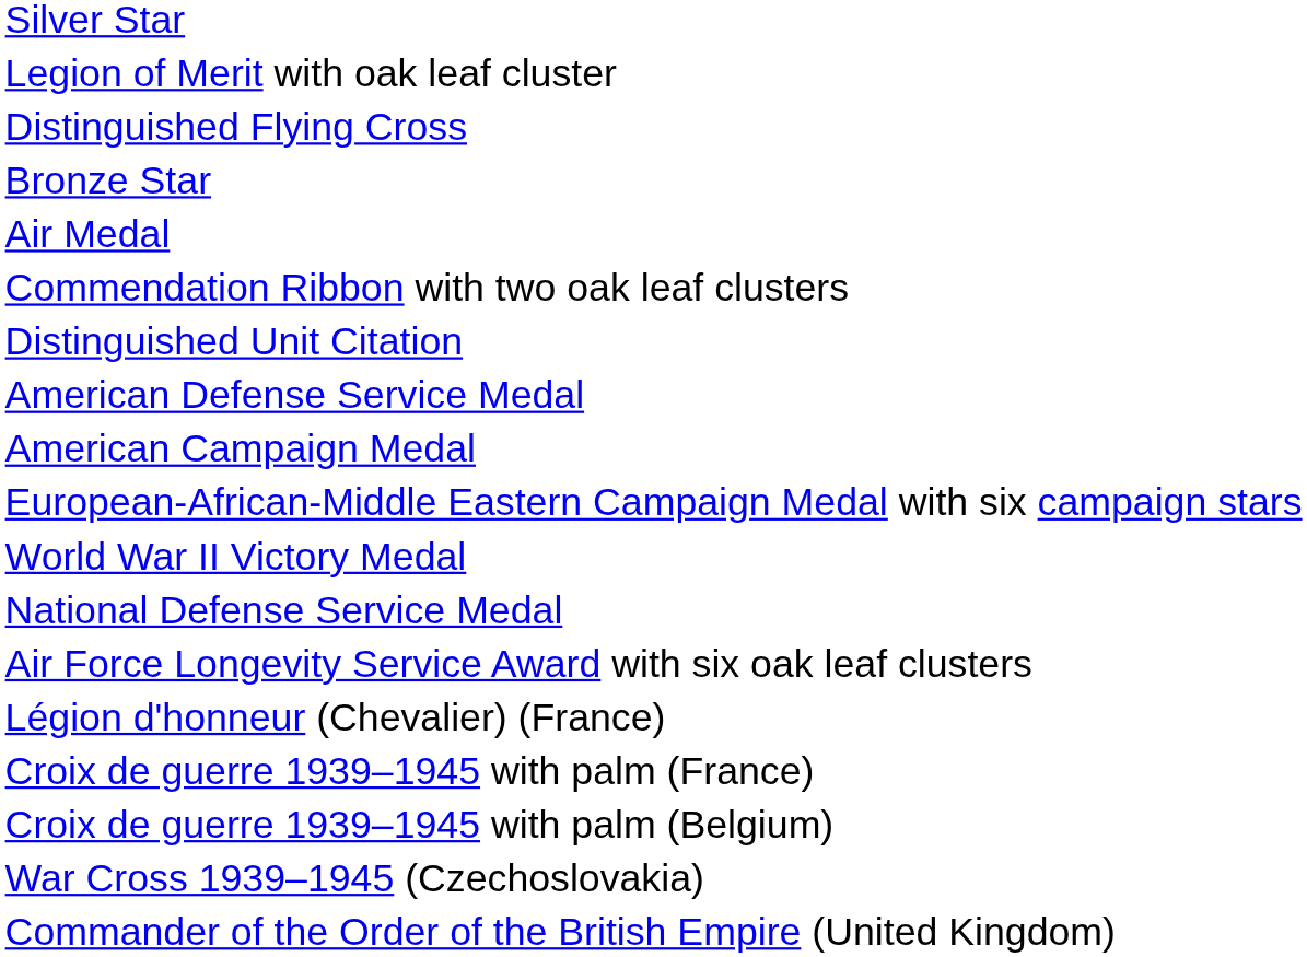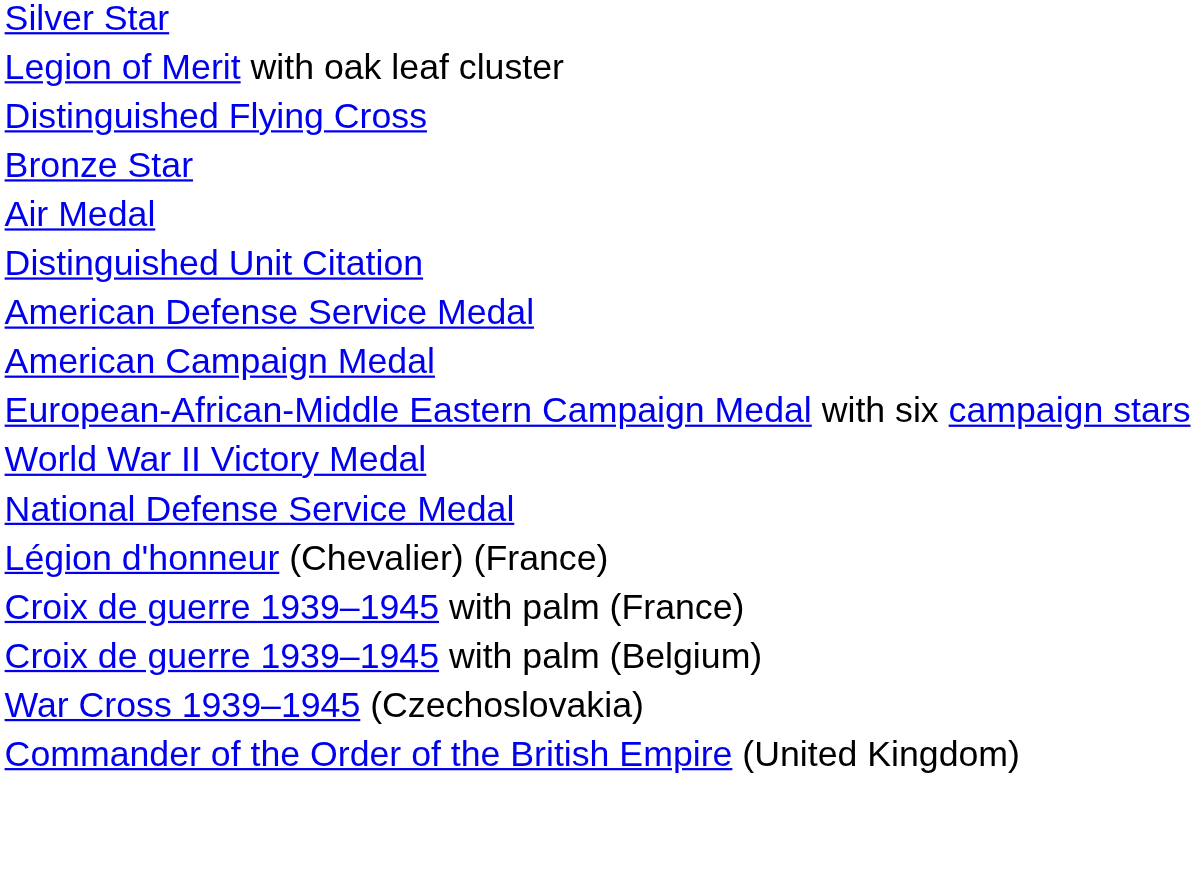 <table>
 <tr>
 <td></td>
 <td><a href='#'>Silver Star</a></td>
 <td></td>
 </tr>
 <tr>
 <td></td>
 <td><a href='#'>Legion of Merit</a> with oak leaf cluster</td>
 <td></td>
 </tr>
 <tr>
 <td></td>
 <td><a href='#'>Distinguished Flying Cross</a></td>
 <td></td>
 </tr>
 <tr>
 <td></td>
 <td><a href='#'>Bronze Star</a></td>
 <td></td>
 </tr>
 <tr>
 <td></td>
 <td><a href='#'>Air Medal</a></td>
-<td></td>
-</tr>
-<tr>
-<td></td>
-<td><a href='#'>Commendation Ribbon</a> with two oak leaf clusters</td>
 <td></td>
 </tr>
 <tr>
 <td></td>
 <td><a href='#'>Distinguished Unit Citation</a></td>
 <td></td>
 </tr>
 <tr>
 <td></td>
 <td><a href='#'>American Defense Service Medal</a></td>
 <td></td>
 </tr>
 <tr>
 <td></td>
 <td><a href='#'>American Campaign Medal</a></td>
 <td></td>
 </tr>
 <tr>
 <td></td>
 <td><a href='#'>European-African-Middle Eastern Campaign Medal</a> with six <a href='#'>campaign stars</a></td>
 <td></td>
 </tr>
 <tr>
 <td></td>
 <td><a href='#'>World War II Victory Medal</a></td>
 <td></td>
 </tr>
 <tr>
 <td></td>
 <td><a href='#'>National Defense Service Medal</a></td>
 <td></td>
 </tr>
 <tr>
 <td></td>
-<td><a href='#'>Air Force Longevity Service Award</a> with six oak leaf clusters</td>
-<td></td>
-</tr>
-<tr>
-<td></td>
 <td><a href='#'>Légion d'honneur</a> (Chevalier) (France)</td>
 <td></td>
 </tr>
 <tr>
 <td></td>
 <td><a href='#'>Croix de guerre 1939–1945</a> with palm (France)</td>
 <td></td>
 </tr>
 <tr>
 <td></td>
 <td><a href='#'>Croix de guerre 1939–1945</a> with palm (Belgium)</td>
 <td></td>
 </tr>
 <tr>
 <td></td>
 <td><a href='#'>War Cross 1939–1945</a> (Czechoslovakia)</td>
 <td></td>
 </tr>
 <tr>
 <td></td>
 <td><a href='#'>Commander of the Order of the British Empire</a> (United Kingdom)</td>
 <td></td>
 </tr>
 </table>
